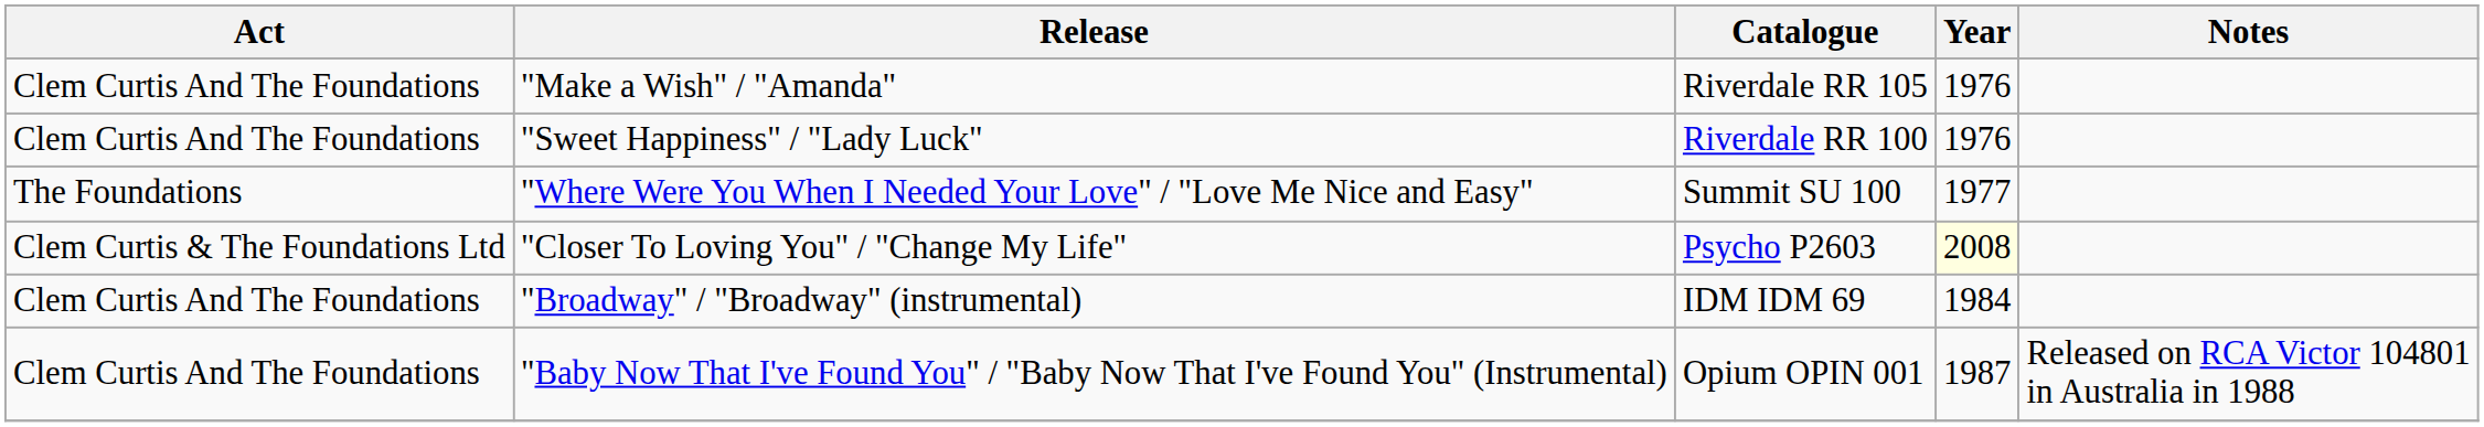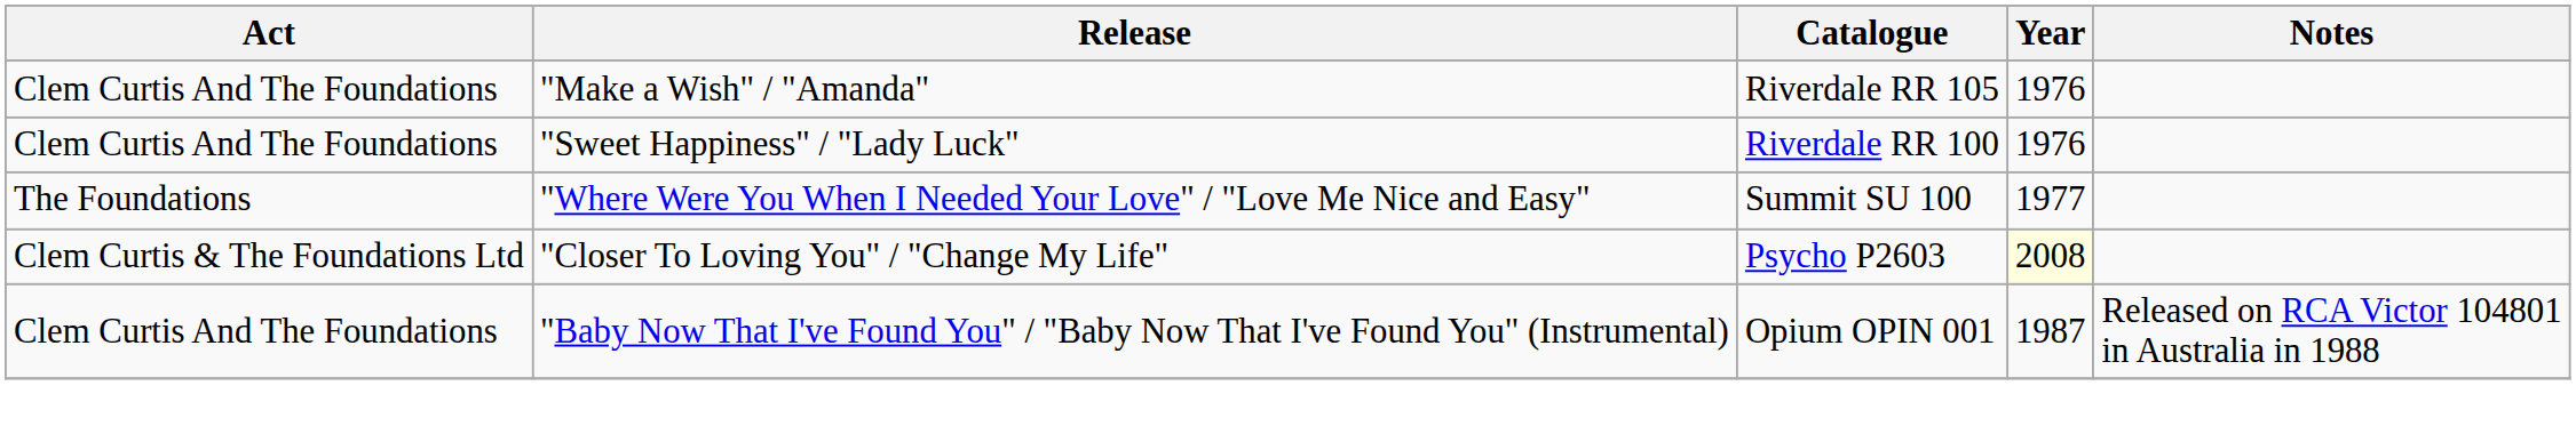 <table class="wikitable plainrowheaders sortable">
 <tr>
 <th scope="col">Act</th>
 <th scope="col">Release</th>
 <th scope="col">Catalogue</th>
 <th scope="col">Year</th>
 <th scope="col" class="unsortable">Notes</th>
 </tr>
 <tr>
 <td>Clem Curtis And The Foundations</td>
 <td>"Make a Wish" / "Amanda"</td>
 <td>Riverdale RR 105</td>
 <td>1976</td>
 <td></td>
 </tr>
 <tr>
 <td>Clem Curtis And The Foundations</td>
 <td>"Sweet Happiness" / "Lady Luck"</td>
 <td><a href='#'>Riverdale</a> RR 100</td>
 <td>1976</td>
 <td></td>
 </tr>
 <tr>
 <td>The Foundations</td>
 <td>"<a href='#'>Where Were You When I Needed Your Love</a>" / "Love Me Nice and Easy"</td>
 <td>Summit SU 100</td>
 <td>1977</td>
 <td></td>
 </tr>
 <tr>
 <td>Clem Curtis & The Foundations Ltd</td>
 <td>"Closer To Loving You" / "Change My Life"</td>
 <td><a href='#'>Psycho</a> P2603</td>
 <td style="background: lightyellow;">2008</td>
 <td></td>
 </tr>
 <tr>
 <td>Clem Curtis And The Foundations</td>
-<td>"<a href='#'>Broadway</a>" / "Broadway" (instrumental)</td>
-<td>IDM IDM 69</td>
-<td>1984</td>
-<td></td>
-</tr>
-<tr>
-<td>Clem Curtis And The Foundations</td>
 <td>"<a href='#'>Baby Now That I've Found You</a>" / "Baby Now That I've Found You" (Instrumental)</td>
 <td>Opium OPIN 001</td>
 <td>1987</td>
 <td>Released on <a href='#'>RCA Victor</a> 104801<br> in Australia in 1988</td>
 </tr>
 <tr>
 </tr>
 </table>
